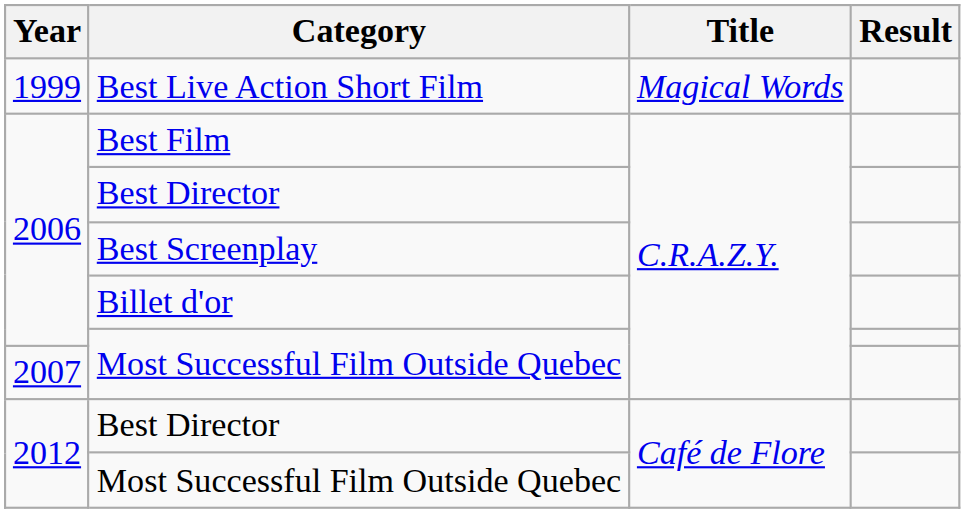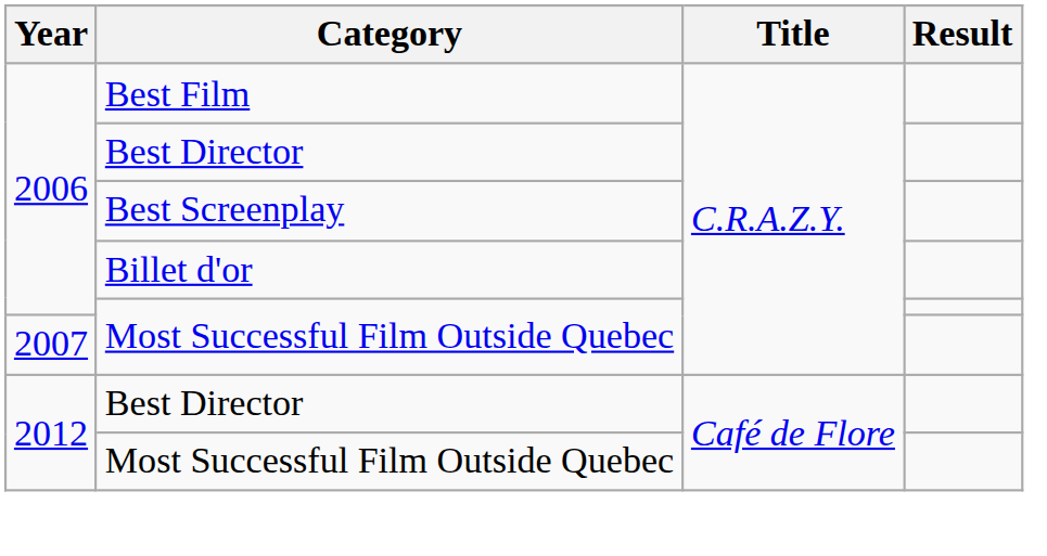 <table class="wikitable">
 <tr>
 <th>Year</th>
 <th>Category</th>
 <th>Title</th>
 <th>Result</th>
-</tr>
-<tr>
-<td><a href='#'>1999</a></td>
-<td><a href='#'>Best Live Action Short Film</a></td>
-<td><em><a href='#'>Magical Words</a></em></td>
-<td></td>
 </tr>
 <tr>
 <td rowspan=5><a href='#'>2006</a></td>
 <td><a href='#'>Best Film</a></td>
 <td rowspan=6><em><a href='#'>C.R.A.Z.Y.</a></em></td>
 <td></td>
 </tr>
 <tr>
 <td><a href='#'>Best Director</a></td>
 <td></td>
 </tr>
 <tr>
 <td><a href='#'>Best Screenplay</a></td>
 <td></td>
 </tr>
 <tr>
 <td><a href='#'>Billet d'or</a></td>
 <td></td>
 </tr>
 <tr>
 <td rowspan=2><a href='#'>Most Successful Film Outside Quebec</a></td>
 <td></td>
 </tr>
 <tr>
 <td><a href='#'>2007</a></td>
 <td></td>
 </tr>
 <tr>
 <td rowspan=2><a href='#'>2012</a></td>
 <td>Best Director</td>
 <td rowspan=2><em><a href='#'>Café de Flore</a></em></td>
 <td></td>
 </tr>
 <tr>
 <td>Most Successful Film Outside Quebec</td>
 <td></td>
 </tr>
 </table>
